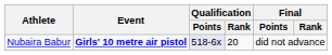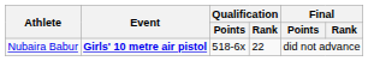 <table class="wikitable" style="font-size:90%;">
 <tr>
 <th rowspan=2>Athlete</th>
 <th rowspan=2>Event</th>
 <th colspan=2>Qualification</th>
 <th colspan=2>Final</th>
 </tr>
 <tr style="font-size:95%">
 <th>Points</th>
 <th>Rank</th>
 <th>Points</th>
 <th>Rank</th>
 </tr>
 <tr>
 <td><a href='#'>Nubaira Babur</a></td>
 <td><strong><a href='#'>Girls' 10 metre air pistol</a></strong></td>
-<td style="background: lavender;">518-6x</td>
-<td>20</td>
+<td>518-6x</td>
+<td>22</td>
 <td colspan=2>did not advance</td>
 </tr>
 </table>
